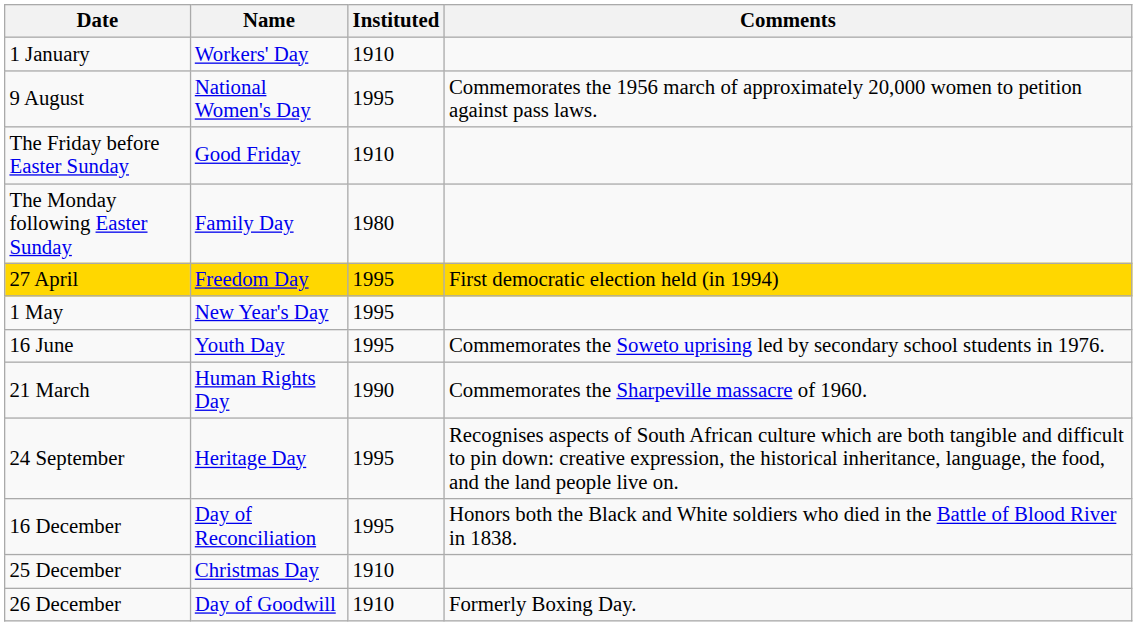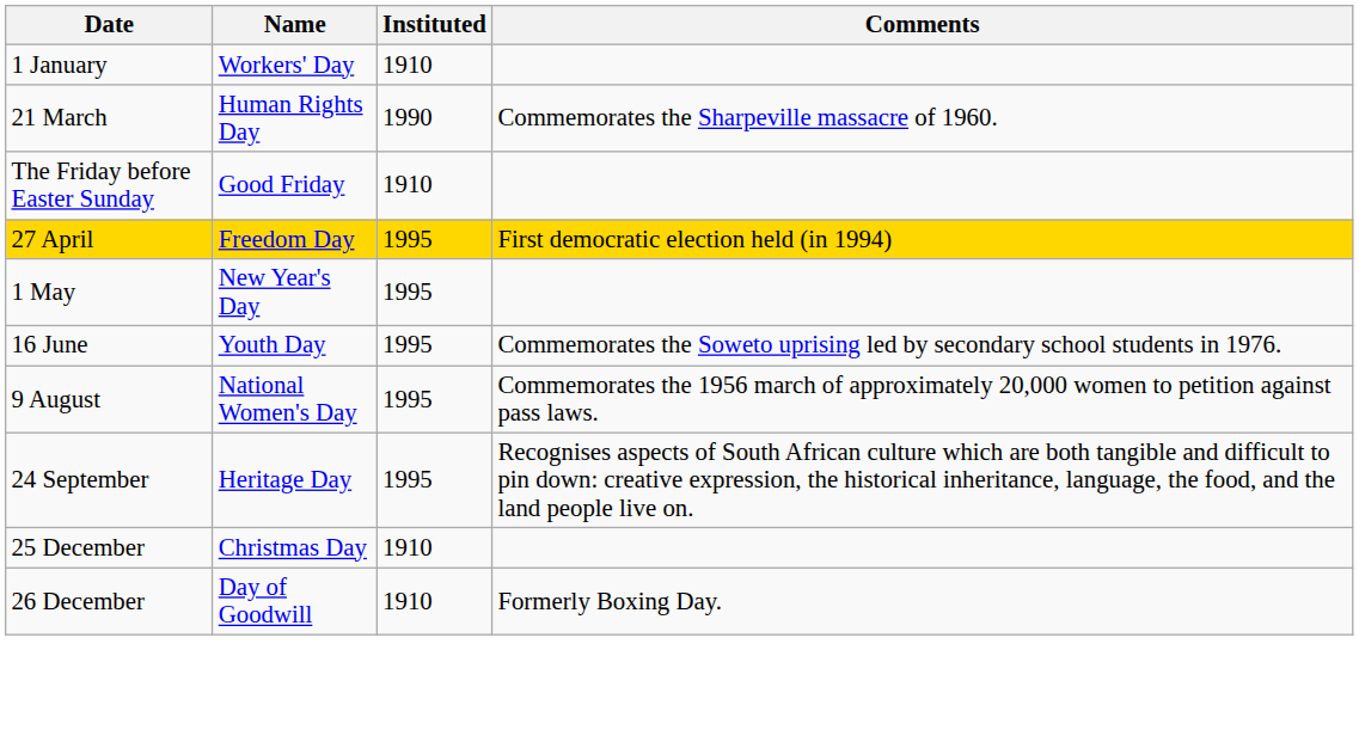 <table class="wikitable">
 <tr>
 <th>Date</th>
 <th>Name</th>
 <th>Instituted</th>
 <th>Comments</th>
 </tr>
 <tr>
 <td>1 January</td>
 <td><a href='#'>Workers' Day</a></td>
 <td>1910</td>
 <td></td>
 </tr>
 <tr>
-<td>9 August</td>
-<td><a href='#'>National Women's Day</a></td>
-<td>1995</td>
-<td>Commemorates the 1956 march of approximately 20,000 women to petition against pass laws.</td>
+<td>21 March</td>
+<td><a href='#'>Human Rights Day</a></td>
+<td>1990</td>
+<td>Commemorates the <a href='#'>Sharpeville massacre</a> of 1960.</td>
 </tr>
 <tr>
 <td>The Friday before <a href='#'>Easter Sunday</a></td>
 <td><a href='#'>Good Friday</a></td>
 <td>1910</td>
-<td></td>
-</tr>
-<tr>
-<td>The Monday following <a href='#'>Easter Sunday</a></td>
-<td><a href='#'>Family Day</a></td>
-<td>1980</td>
 <td></td>
 </tr>
 <tr bgcolor=gold>
 <td>27 April</td>
 <td><a href='#'>Freedom Day</a></td>
 <td>1995</td>
 <td>First democratic election held (in 1994)</td>
 </tr>
 <tr>
 <td>1 May</td>
 <td><a href='#'>New Year's Day</a></td>
 <td>1995</td>
 <td></td>
 </tr>
 <tr>
 <td>16 June</td>
 <td><a href='#'>Youth Day</a></td>
 <td>1995</td>
 <td>Commemorates the <a href='#'>Soweto uprising</a> led by secondary school students in 1976.</td>
 </tr>
 <tr>
-<td>21 March</td>
-<td><a href='#'>Human Rights Day</a></td>
-<td>1990</td>
-<td>Commemorates the <a href='#'>Sharpeville massacre</a> of 1960.</td>
+<td>9 August</td>
+<td><a href='#'>National Women's Day</a></td>
+<td>1995</td>
+<td>Commemorates the 1956 march of approximately 20,000 women to petition against pass laws.</td>
 </tr>
 <tr>
 <td>24 September</td>
 <td><a href='#'>Heritage Day</a></td>
 <td>1995</td>
 <td>Recognises aspects of South African culture which are both tangible and difficult to pin down: creative expression, the historical inheritance, language, the food, and the land people live on.</td>
-</tr>
-<tr>
-<td>16 December</td>
-<td><a href='#'>Day of Reconciliation</a></td>
-<td>1995</td>
-<td>Honors both the Black and White soldiers who died in the <a href='#'>Battle of Blood River</a> in 1838.</td>
 </tr>
 <tr>
 <td>25 December</td>
 <td><a href='#'>Christmas Day</a></td>
 <td>1910</td>
 <td></td>
 </tr>
 <tr>
 <td>26 December</td>
 <td><a href='#'>Day of Goodwill</a></td>
 <td>1910</td>
 <td>Formerly Boxing Day.</td>
 </tr>
 </table>
